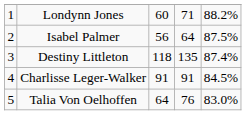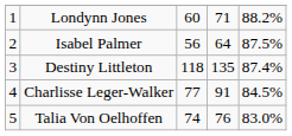 <table class="wikitable sortable" style="text-align:center">
 <tr>
 </tr>
 <tr>
 <td>1</td>
 <td>Londynn Jones</td>
 <td>60</td>
 <td>71</td>
 <td>88.2%</td>
 </tr>
 <tr>
 <td>2</td>
 <td>Isabel Palmer</td>
 <td>56</td>
 <td>64</td>
 <td>87.5%</td>
 </tr>
 <tr>
 <td>3</td>
 <td>Destiny Littleton</td>
 <td>118</td>
 <td>135</td>
 <td>87.4%</td>
 </tr>
 <tr>
 <td>4</td>
 <td>Charlisse Leger-Walker</td>
-<td>91</td>
+<td>77</td>
 <td>91</td>
 <td>84.5%</td>
 </tr>
 <tr>
 <td>5</td>
 <td>Talia Von Oelhoffen</td>
-<td>64</td>
+<td>74</td>
 <td>76</td>
 <td>83.0%</td>
 </tr>
 </table>
